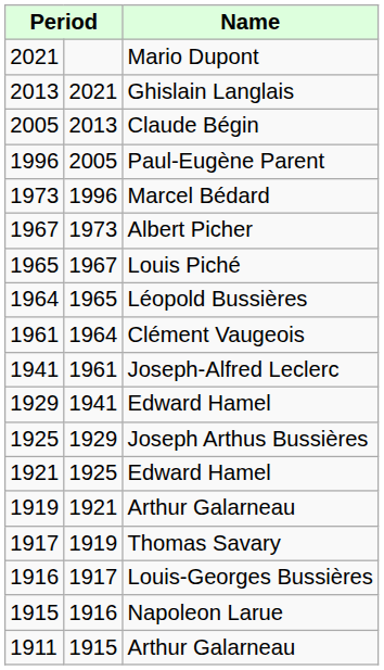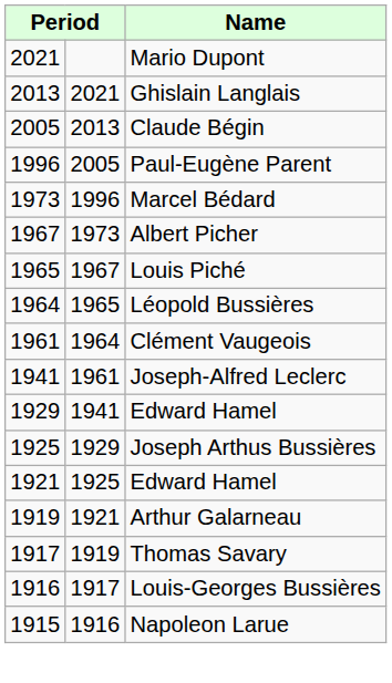 <table class="wikitable">
 <tr>
 <th colspan="2" scope="col" style="background:#ddffdd;">Period</th>
 <th scope="col" style="background:#ddffdd;">Name</th>
 </tr>
 <tr>
 <td>2021</td>
 <td></td>
 <td>Mario Dupont</td>
 </tr>
 <tr>
 <td>2013</td>
 <td>2021</td>
 <td>Ghislain Langlais</td>
 </tr>
 <tr>
 <td>2005</td>
 <td>2013</td>
 <td>Claude Bégin</td>
 </tr>
 <tr>
 <td>1996</td>
 <td>2005</td>
 <td>Paul-Eugène Parent</td>
 </tr>
 <tr>
 <td>1973</td>
 <td>1996</td>
 <td>Marcel Bédard</td>
 </tr>
 <tr>
 <td>1967</td>
 <td>1973</td>
 <td>Albert Picher</td>
 </tr>
 <tr>
 <td>1965</td>
 <td>1967</td>
 <td>Louis Piché</td>
 </tr>
 <tr>
 <td>1964</td>
 <td>1965</td>
 <td>Léopold Bussières</td>
 </tr>
 <tr>
 <td>1961</td>
 <td>1964</td>
 <td>Clément Vaugeois</td>
 </tr>
 <tr>
 <td>1941</td>
 <td>1961</td>
 <td>Joseph-Alfred Leclerc</td>
 </tr>
 <tr>
 <td>1929</td>
 <td>1941</td>
 <td>Edward Hamel</td>
 </tr>
 <tr>
 <td>1925</td>
 <td>1929</td>
 <td>Joseph Arthus Bussières</td>
 </tr>
 <tr>
 <td>1921</td>
 <td>1925</td>
 <td>Edward Hamel</td>
 </tr>
 <tr>
 <td>1919</td>
 <td>1921</td>
 <td>Arthur Galarneau</td>
 </tr>
 <tr>
 <td>1917</td>
 <td>1919</td>
 <td>Thomas Savary</td>
 </tr>
 <tr>
 <td>1916</td>
 <td>1917</td>
 <td>Louis-Georges Bussières</td>
 </tr>
 <tr>
 <td>1915</td>
 <td>1916</td>
 <td>Napoleon Larue</td>
 </tr>
-<tr>
-<td>1911</td>
-<td>1915</td>
-<td>Arthur Galarneau</td>
-</tr>
 </table>
